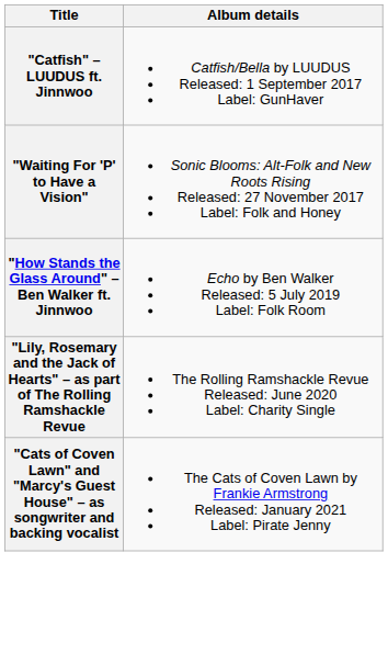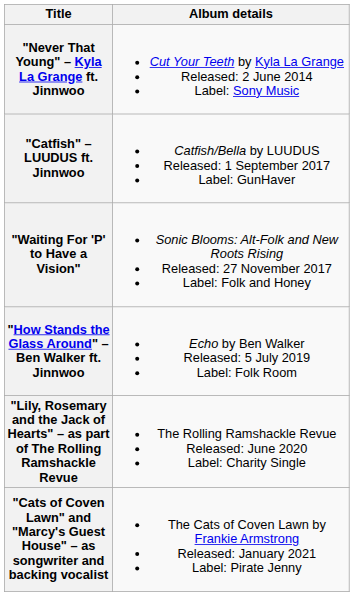 <table class="wikitable plainrowheaders" style="text-align:center;">
 <tr>
 <th scope="col" style="width:8em;">Title</th>
 <th scope="col" style="width:18em;">Album details</th>
+</tr>
+<tr>
+<th scope="row">"Never That Young" – <a href='#'>Kyla La Grange</a> ft. Jinnwoo</th>
+<td><br><ul><li><em><a href='#'>Cut Your Teeth</a></em> by <a href='#'>Kyla La Grange</a></li><li>Released: 2 June 2014</li><li>Label: <a href='#'>Sony Music</a></li></ul></td>
 </tr>
 <tr>
 <th scope="row">"Catfish" – LUUDUS ft. Jinnwoo</th>
 <td><br><ul><li><em>Catfish/Bella</em> by LUUDUS</li><li>Released: 1 September 2017</li><li>Label: GunHaver</li></ul></td>
 </tr>
 <tr>
 <th scope="row">"Waiting For 'P' to Have a Vision"</th>
 <td><br><ul><li><em>Sonic Blooms: Alt-Folk and New Roots Rising</em></li><li>Released: 27 November 2017</li><li>Label: Folk and Honey</li></ul></td>
 </tr>
 <tr>
 <th scope="row">"<a href='#'>How Stands the Glass Around</a>" – Ben Walker ft. Jinnwoo</th>
 <td><br><ul><li><em>Echo</em> by Ben Walker</li><li>Released: 5 July 2019</li><li>Label: Folk Room</li></ul></td>
 </tr>
 <tr>
 <th scope="row">"Lily, Rosemary and the Jack of Hearts" – as part of The Rolling Ramshackle Revue</th>
 <td><br><ul><li>The Rolling Ramshackle Revue</li><li>Released: June 2020</li><li>Label: Charity Single</li></ul></td>
 </tr>
 <tr>
 <th scope="row">"Cats of Coven Lawn" and "Marcy's Guest House" – as songwriter and backing vocalist</th>
 <td><br><ul><li>The Cats of Coven Lawn by <a href='#'>Frankie Armstrong</a></li><li>Released: January 2021</li><li>Label: Pirate Jenny</li></ul></td>
 </tr>
 </table>
